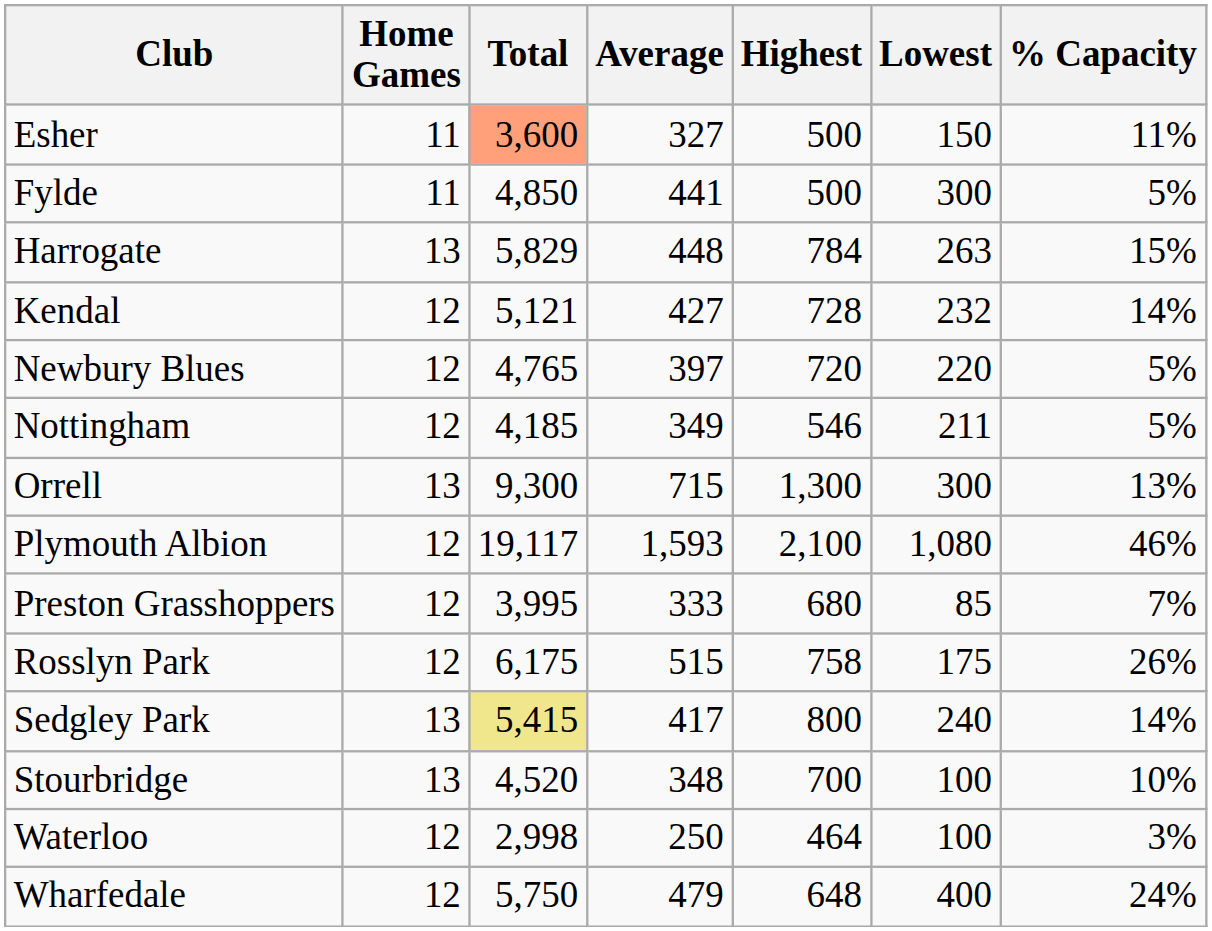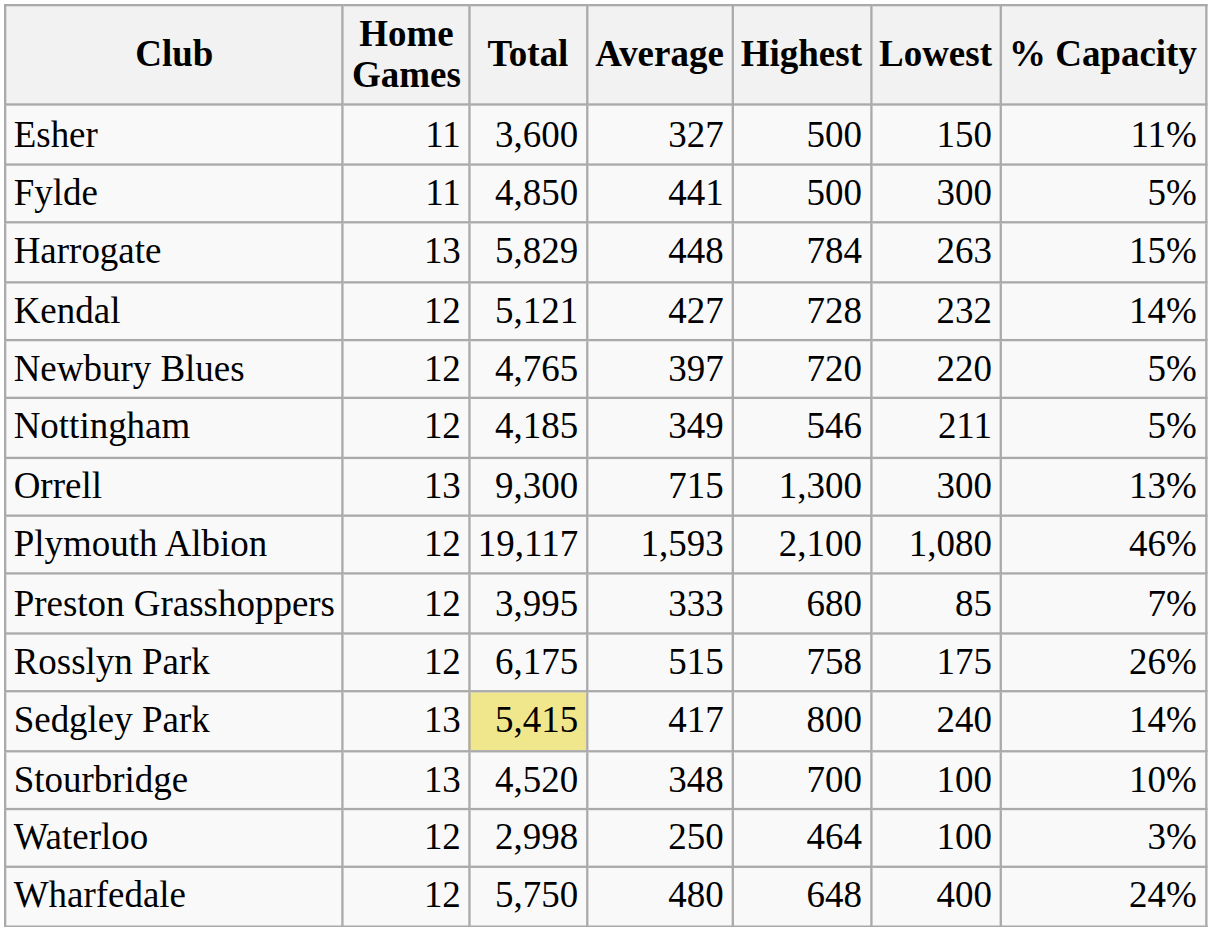 <table class="wikitable sortable" style="text-align:right">
 <tr>
 <th>Club</th>
 <th>Home<br>Games</th>
 <th>Total</th>
 <th>Average</th>
 <th>Highest</th>
 <th>Lowest</th>
 <th>% Capacity</th>
 </tr>
 <tr>
 <td style="text-align:left">Esher</td>
 <td>11</td>
-<td style="background: lightsalmon;">3,600</td>
+<td>3,600</td>
 <td>327</td>
 <td>500</td>
 <td>150</td>
 <td>11%</td>
 </tr>
 <tr>
 <td style="text-align:left">Fylde</td>
 <td>11</td>
 <td>4,850</td>
 <td>441</td>
 <td>500</td>
 <td>300</td>
 <td>5%</td>
 </tr>
 <tr>
 <td style="text-align:left">Harrogate</td>
 <td>13</td>
 <td>5,829</td>
 <td>448</td>
 <td>784</td>
 <td>263</td>
 <td>15%</td>
 </tr>
 <tr>
 <td style="text-align:left">Kendal</td>
 <td>12</td>
 <td>5,121</td>
 <td>427</td>
 <td>728</td>
 <td>232</td>
 <td>14%</td>
 </tr>
 <tr>
 <td style="text-align:left">Newbury Blues</td>
 <td>12</td>
 <td>4,765</td>
 <td>397</td>
 <td>720</td>
 <td>220</td>
 <td>5%</td>
 </tr>
 <tr>
 <td style="text-align:left">Nottingham</td>
 <td>12</td>
 <td>4,185</td>
 <td>349</td>
 <td>546</td>
 <td>211</td>
 <td>5%</td>
 </tr>
 <tr>
 <td style="text-align:left">Orrell</td>
 <td>13</td>
 <td>9,300</td>
 <td>715</td>
 <td>1,300</td>
 <td>300</td>
 <td>13%</td>
 </tr>
 <tr>
 <td style="text-align:left">Plymouth Albion</td>
 <td>12</td>
 <td>19,117</td>
 <td>1,593</td>
 <td>2,100</td>
 <td>1,080</td>
 <td>46%</td>
 </tr>
 <tr>
 <td style="text-align:left">Preston Grasshoppers</td>
 <td>12</td>
 <td>3,995</td>
 <td>333</td>
 <td>680</td>
 <td>85</td>
 <td>7%</td>
 </tr>
 <tr>
 <td style="text-align:left">Rosslyn Park</td>
 <td>12</td>
 <td>6,175</td>
 <td>515</td>
 <td>758</td>
 <td>175</td>
 <td>26%</td>
 </tr>
 <tr>
 <td style="text-align:left">Sedgley Park</td>
 <td>13</td>
 <td style="background: khaki;">5,415</td>
 <td>417</td>
 <td>800</td>
 <td>240</td>
 <td>14%</td>
 </tr>
 <tr>
 <td style="text-align:left">Stourbridge</td>
 <td>13</td>
 <td>4,520</td>
 <td>348</td>
 <td>700</td>
 <td>100</td>
 <td>10%</td>
 </tr>
 <tr>
 <td style="text-align:left">Waterloo</td>
 <td>12</td>
 <td>2,998</td>
 <td>250</td>
 <td>464</td>
 <td>100</td>
 <td>3%</td>
 </tr>
 <tr>
 <td style="text-align:left">Wharfedale</td>
 <td>12</td>
 <td>5,750</td>
-<td>479</td>
+<td>480</td>
 <td>648</td>
 <td>400</td>
 <td>24%</td>
 </tr>
 <tr>
 </tr>
 </table>
